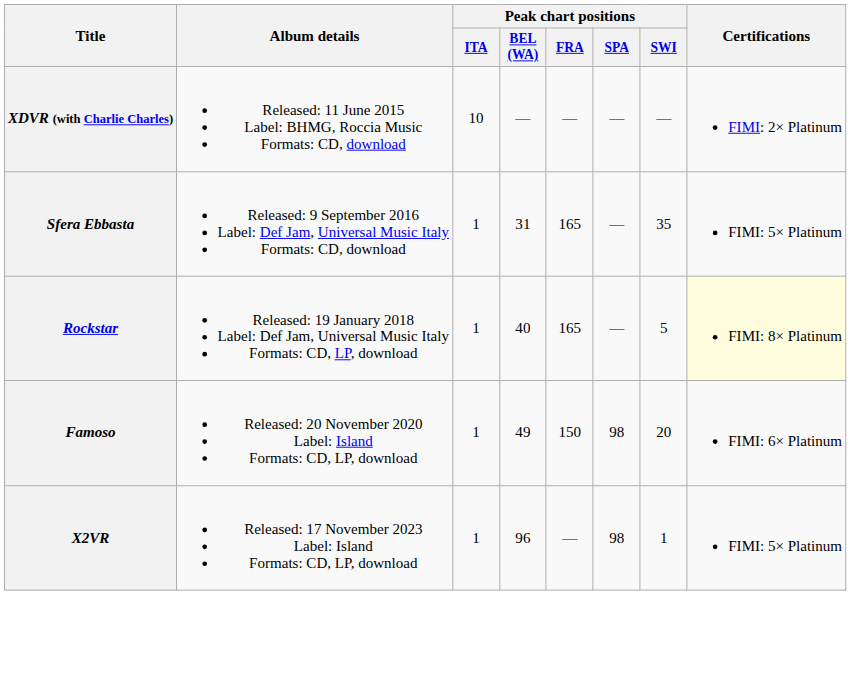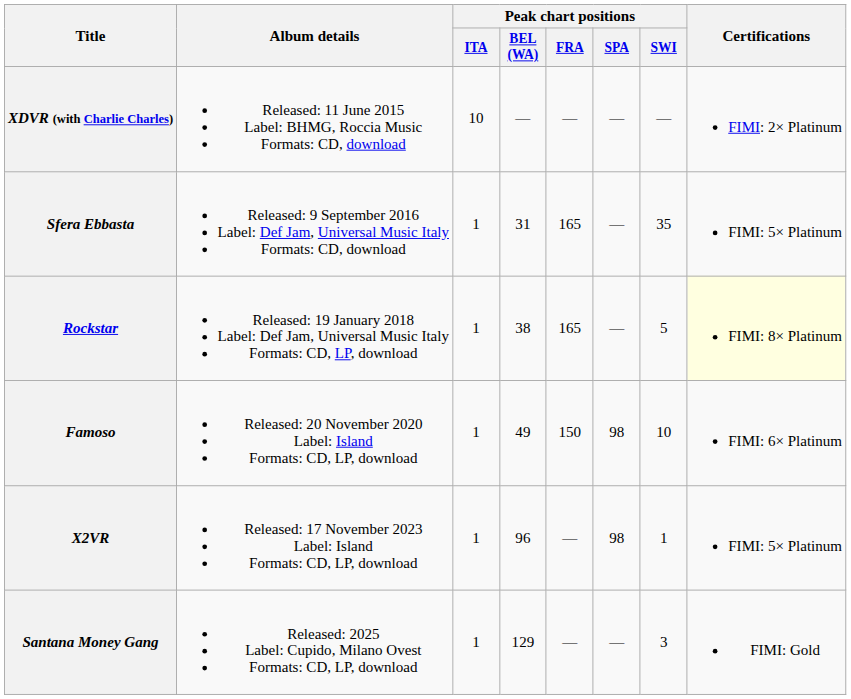 <table class="wikitable plainrowheaders" style="text-align:center;">
 <tr>
 <th scope="col" rowspan="2">Title</th>
 <th scope="col" rowspan="2">Album details</th>
 <th scope="col" colspan="5">Peak chart positions</th>
 <th scope="col" rowspan="2">Certifications</th>
 </tr>
 <tr>
 <th scope="col" style="width:3em;font-size:90%;"><a href='#'>ITA</a><br></th>
 <th scope="col" style="width:3em;font-size:90%;"><a href='#'>BEL<br>(WA)</a><br></th>
 <th scope="col" style="width:3em;font-size:90%;"><a href='#'>FRA</a><br></th>
 <th scope="col" style="width:3em;font-size:90%;"><a href='#'>SPA</a><br></th>
 <th scope="col" style="width:3em;font-size:90%;"><a href='#'>SWI</a><br></th>
 </tr>
 <tr>
 <th scope="row"><em>XDVR</em> <small>(with <a href='#'>Charlie Charles</a>)</small></th>
 <td><br><ul><li>Released: 11 June 2015</li><li>Label: BHMG, Roccia Music</li><li>Formats: CD, <a href='#'>download</a></li></ul></td>
 <td>10</td>
 <td>—</td>
 <td>—</td>
 <td>—</td>
 <td>—</td>
 <td><br><ul><li><a href='#'>FIMI</a>: 2× Platinum</li></ul></td>
 </tr>
 <tr>
 <th scope="row"><em>Sfera Ebbasta</em></th>
 <td><br><ul><li>Released: 9 September 2016</li><li>Label: <a href='#'>Def Jam</a>, <a href='#'>Universal Music Italy</a></li><li>Formats: CD, download</li></ul></td>
 <td>1</td>
 <td>31</td>
 <td>165</td>
 <td>—</td>
 <td>35</td>
 <td><br><ul><li>FIMI: 5× Platinum</li></ul></td>
 </tr>
 <tr>
 <th scope="row"><em><a href='#'>Rockstar</a></em></th>
 <td><br><ul><li>Released: 19 January 2018</li><li>Label: Def Jam, Universal Music Italy</li><li>Formats: CD, <a href='#'>LP</a>, download</li></ul></td>
 <td>1</td>
-<td>40</td>
+<td>38</td>
 <td>165</td>
 <td>—</td>
 <td>5</td>
 <td style="background: lightyellow;"><br><ul><li>FIMI: 8× Platinum</li></ul></td>
 </tr>
 <tr>
 <th scope="row"><em>Famoso</em></th>
 <td><br><ul><li>Released: 20 November 2020</li><li>Label: <a href='#'>Island</a></li><li>Formats: CD, LP, download</li></ul></td>
 <td>1</td>
 <td>49</td>
 <td>150</td>
 <td>98</td>
-<td>20</td>
+<td>10</td>
 <td><br><ul><li>FIMI: 6× Platinum</li></ul></td>
 </tr>
 <tr>
 <th scope="row"><em>X2VR</em></th>
 <td><br><ul><li>Released: 17 November 2023</li><li>Label: Island</li><li>Formats: CD, LP, download</li></ul></td>
 <td>1</td>
 <td>96</td>
 <td>—</td>
 <td>98</td>
 <td>1</td>
 <td><br><ul><li>FIMI: 5× Platinum</li></ul></td>
 </tr>
+<tr>
+<th scope="row"><em>Santana Money Gang</em><br></th>
+<td><br><ul><li>Released: 2025</li><li>Label: Cupido, Milano Ovest</li><li>Formats: CD, LP, download</li></ul></td>
+<td>1<br></td>
+<td>129</td>
+<td>—</td>
+<td>—</td>
+<td>3</td>
+<td><br><ul><li>FIMI: Gold</li></ul></td>
+</tr>
 </table>
